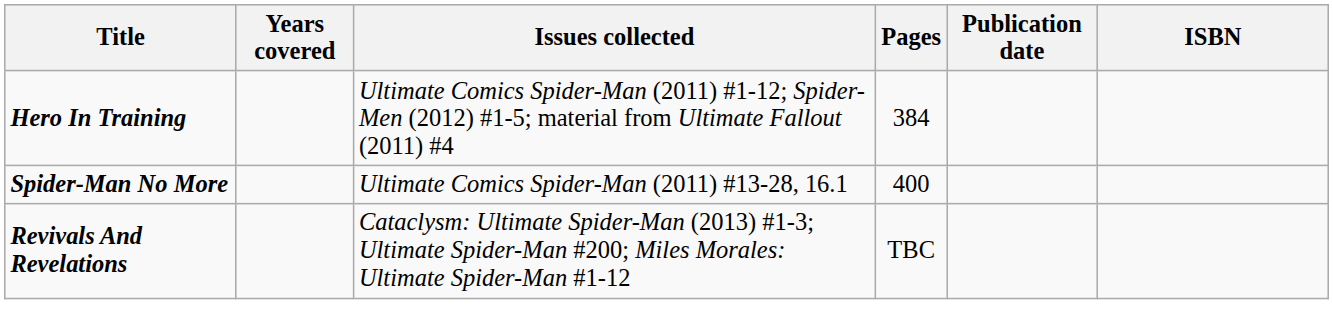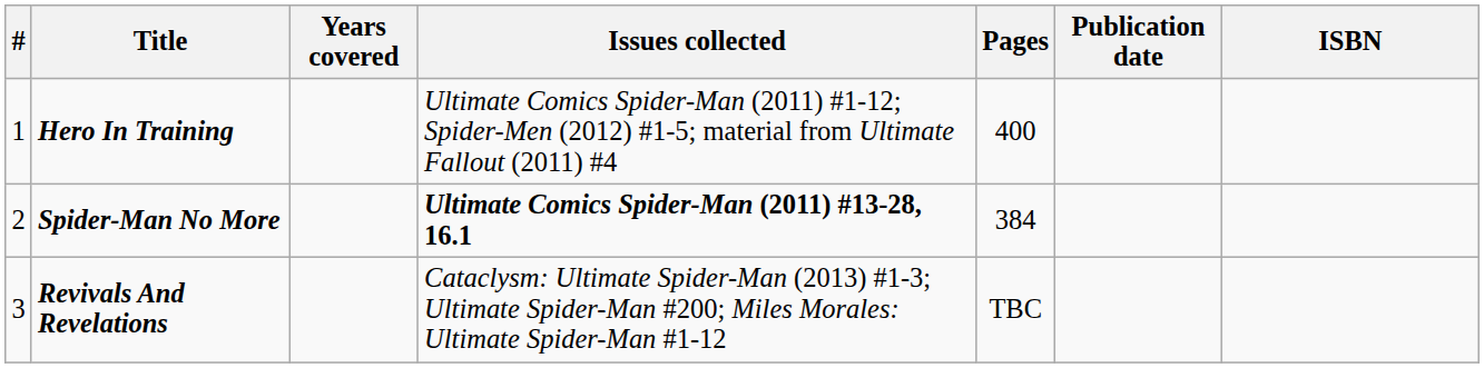 <table class="wikitable sortable" width=98%>
 <tr>
+<th style="width: 4px;">#</th>
 <th style="width: 9em;">Title</th>
 <th>Years covered</th>
 <th>Issues collected</th>
 <th>Pages</th>
 <th>Publication date</th>
 <th class="unsortable" style="width: 9em;">ISBN</th>
 </tr>
 <tr>
+<td>1</td>
 <td><strong><em>Hero In Training</em></strong></td>
 <td></td>
 <td><em>Ultimate Comics Spider-Man</em> (2011) #1-12; <em>Spider-Men</em> (2012) #1-5; material from <em>Ultimate Fallout</em> (2011) #4</td>
+<td style="text-align: center;">400</td>
+<td></td>
+<td></td>
+</tr>
+<tr>
+<td>2</td>
+<td><strong><em>Spider-Man No More</em></strong></td>
+<td></td>
+<td><strong><em>Ultimate Comics Spider-Man</em> (2011) #13-28, 16.1</strong></td>
 <td style="text-align: center;">384</td>
 <td></td>
 <td></td>
 </tr>
 <tr>
-<td><strong><em>Spider-Man No More</em></strong></td>
-<td></td>
-<td><em>Ultimate Comics Spider-Man</em> (2011) #13-28, 16.1</td>
-<td style="text-align: center;">400</td>
-<td></td>
-<td></td>
-</tr>
-<tr>
+<td>3</td>
 <td><strong><em>Revivals And Revelations</em></strong></td>
 <td></td>
 <td><em>Cataclysm: Ultimate Spider-Man</em> (2013) #1-3; <em>Ultimate Spider-Man</em> #200; <em>Miles Morales: Ultimate Spider-Man</em> #1-12</td>
 <td style="text-align: center;">TBC</td>
 <td></td>
 <td></td>
 </tr>
 </table>
